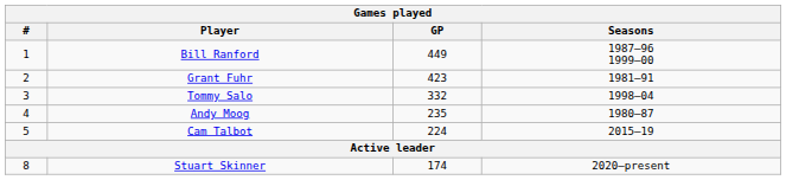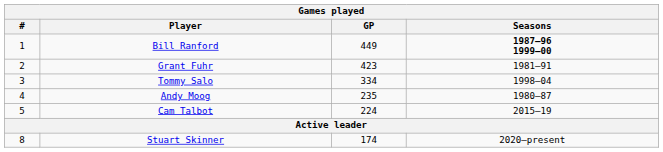 <table class="wikitable" style="text-align: center; font-size: 95%" width="70%">
 <tr>
 <th colspan="4">Games played</th>
 </tr>
 <tr>
 <th>#</th>
 <th>Player</th>
 <th>GP</th>
 <th>Seasons</th>
 </tr>
 <tr>
 <td>1</td>
 <td><a href='#'>Bill Ranford</a></td>
 <td>449</td>
-<td>1987–96<br>1999–00</td>
+<td><strong>1987–96<br>1999–00</strong></td>
 </tr>
 <tr>
 <td>2</td>
 <td><a href='#'>Grant Fuhr</a></td>
 <td>423</td>
 <td>1981–91</td>
 </tr>
 <tr>
 <td>3</td>
 <td><a href='#'>Tommy Salo</a></td>
-<td>332</td>
+<td>334</td>
 <td>1998–04</td>
 </tr>
 <tr>
 <td>4</td>
 <td><a href='#'>Andy Moog</a></td>
 <td>235</td>
 <td>1980–87</td>
 </tr>
 <tr>
 <td>5</td>
 <td><a href='#'>Cam Talbot</a></td>
 <td>224</td>
 <td>2015–19</td>
 </tr>
 <tr>
 <th colspan="4">Active leader</th>
 </tr>
 <tr>
 <td>8</td>
 <td><a href='#'>Stuart Skinner</a></td>
 <td>174</td>
 <td>2020–present</td>
 </tr>
 </table>
